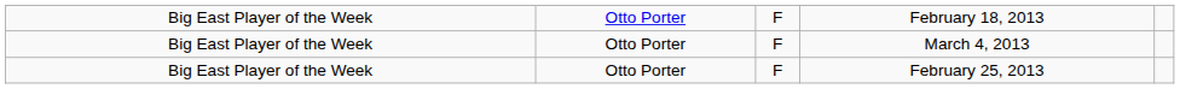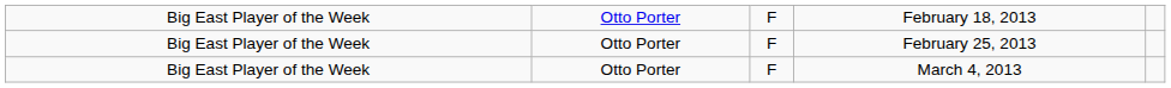 <table class="wikitable" style="width: 90%;text-align: center;">
 <tr align="center">
 <td rowspan="1">Big East Player of the Week</td>
 <td><a href='#'>Otto Porter</a></td>
 <td>F</td>
 <td>February 18, 2013</td>
 <td></td>
 </tr>
 <tr align="center">
 <td rowspan="1">Big East Player of the Week</td>
 <td>Otto Porter</td>
 <td>F</td>
-<td>March 4, 2013</td>
+<td>February 25, 2013</td>
 <td></td>
 </tr>
 <tr align="center">
 <td rowspan="1">Big East Player of the Week</td>
 <td>Otto Porter</td>
 <td>F</td>
-<td>February 25, 2013</td>
+<td>March 4, 2013</td>
 <td></td>
 </tr>
 </table>
